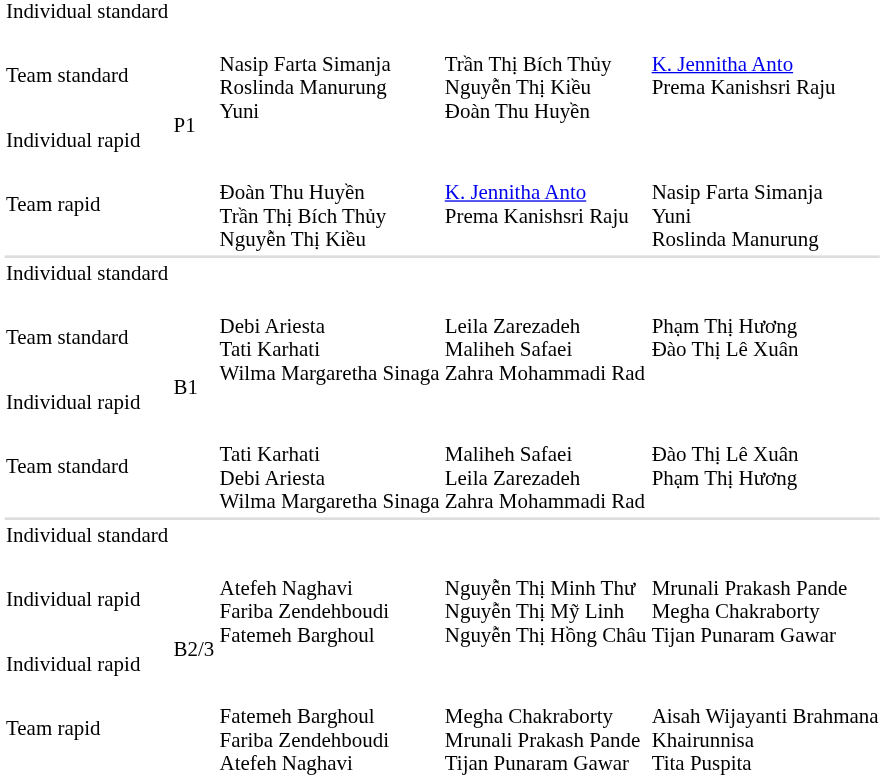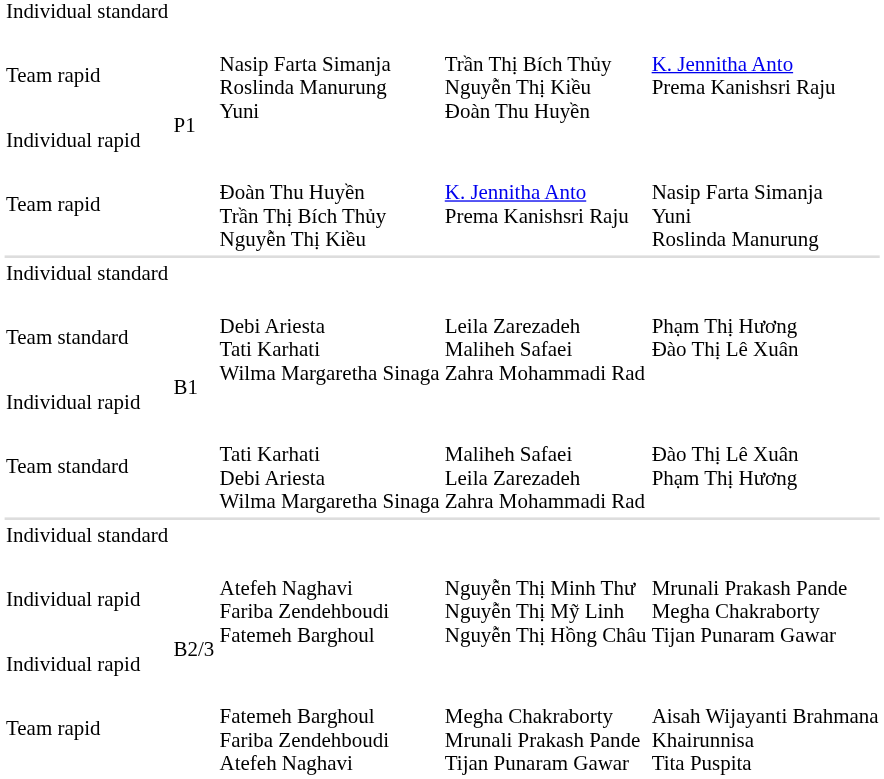 <table>
 <tr>
 <td>Individual standard</td>
 <td rowspan=4>P1</td>
 <td></td>
 <td></td>
 <td></td>
 </tr>
 <tr>
-<td>Team standard</td>
+<td>Team rapid</td>
 <td><br>Nasip Farta Simanja<br>Roslinda Manurung<br>Yuni</td>
 <td><br>Trần Thị Bích Thủy<br>Nguyễn Thị Kiều<br>Đoàn Thu Huyền</td>
 <td valign=top><br><a href='#'>K. Jennitha Anto</a><br>Prema Kanishsri Raju</td>
 </tr>
 <tr>
 <td>Individual rapid</td>
 <td></td>
 <td></td>
 <td></td>
 </tr>
 <tr>
 <td>Team rapid</td>
 <td><br>Đoàn Thu Huyền<br>Trần Thị Bích Thủy<br>Nguyễn Thị Kiều</td>
 <td valign=top><br><a href='#'>K. Jennitha Anto</a><br>Prema Kanishsri Raju</td>
 <td><br>Nasip Farta Simanja<br>Yuni<br>Roslinda Manurung</td>
 </tr>
 <tr bgcolor=#dddddd>
 <td colspan=5></td>
 </tr>
 <tr>
 <td>Individual standard</td>
 <td rowspan=4>B1</td>
 <td></td>
 <td></td>
 <td></td>
 </tr>
 <tr>
 <td>Team standard</td>
 <td><br>Debi Ariesta<br>Tati Karhati<br>Wilma Margaretha Sinaga</td>
 <td><br>Leila Zarezadeh<br>Maliheh Safaei<br>Zahra Mohammadi Rad</td>
 <td valign=top><br>Phạm Thị Hương<br>Đào Thị Lê Xuân</td>
 </tr>
 <tr>
 <td>Individual rapid</td>
 <td></td>
 <td></td>
 <td></td>
 </tr>
 <tr>
 <td>Team standard</td>
 <td><br>Tati Karhati<br>Debi Ariesta<br>Wilma Margaretha Sinaga</td>
 <td><br>Maliheh Safaei<br>Leila Zarezadeh<br>Zahra Mohammadi Rad</td>
 <td valign=top><br>Đào Thị Lê Xuân<br>Phạm Thị Hương</td>
 </tr>
 <tr bgcolor=#dddddd>
 <td colspan=5></td>
 </tr>
 <tr>
 <td>Individual standard</td>
 <td rowspan=4>B2/3</td>
 <td></td>
 <td></td>
 <td></td>
 </tr>
 <tr>
 <td>Individual rapid</td>
 <td><br>Atefeh Naghavi<br>Fariba Zendehboudi<br>Fatemeh Barghoul</td>
 <td><br>Nguyễn Thị Minh Thư<br>Nguyễn Thị Mỹ Linh<br>Nguyễn Thị Hồng Châu</td>
 <td><br>Mrunali Prakash Pande<br>Megha Chakraborty<br>Tijan Punaram Gawar</td>
 </tr>
 <tr>
 <td>Individual rapid</td>
 <td></td>
 <td></td>
 <td></td>
 </tr>
 <tr>
 <td>Team rapid</td>
 <td><br>Fatemeh Barghoul<br>Fariba Zendehboudi<br>Atefeh Naghavi</td>
 <td><br>Megha Chakraborty<br>Mrunali Prakash Pande<br>Tijan Punaram Gawar</td>
 <td><br>Aisah Wijayanti Brahmana<br>Khairunnisa<br>Tita Puspita</td>
 </tr>
 </table>
